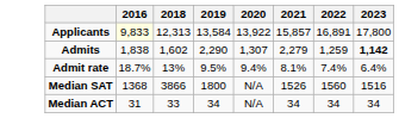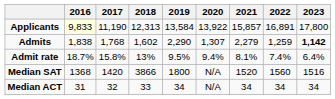 <table class="wikitable" style="float:right; font-size:85%; margin:10px; text-align:center; font-size:85%; margin:auto;">
 <tr>
 <th> </th>
 <th>2016</th>
+<th>2017</th>
 <th>2018</th>
 <th>2019</th>
 <th>2020</th>
 <th>2021</th>
 <th>2022</th>
 <th>2023</th>
 </tr>
 <tr>
 <td><strong>Applicants</strong></td>
 <td style="background: lightyellow;">9,833</td>
+<td>11,190</td>
 <td>12,313</td>
 <td>13,584</td>
 <td>13,922</td>
 <td>15,857</td>
 <td>16,891</td>
 <td>17,800</td>
 </tr>
 <tr>
 <td><strong>Admits</strong></td>
 <td>1,838</td>
+<td>1,768</td>
 <td>1,602</td>
 <td>2,290</td>
 <td>1,307</td>
 <td>2,279</td>
 <td>1,259</td>
 <td><strong>1,142</strong></td>
 </tr>
 <tr>
 <td><strong>Admit rate</strong></td>
 <td>18.7%</td>
+<td>15.8%</td>
 <td>13%</td>
 <td>9.5%</td>
 <td>9.4%</td>
 <td>8.1%</td>
 <td>7.4%</td>
 <td>6.4%</td>
 </tr>
 <tr>
 <td><strong>Median SAT</strong></td>
 <td>1368</td>
+<td>1420</td>
 <td>3866</td>
 <td>1800</td>
 <td>N/A</td>
-<td>1526</td>
+<td>1520</td>
 <td>1560</td>
 <td>1516</td>
 </tr>
 <tr>
 <td><strong>Median ACT</strong></td>
 <td>31</td>
+<td>32</td>
 <td>33</td>
 <td>34</td>
 <td>N/A</td>
 <td>34</td>
 <td>34</td>
 <td>34</td>
 </tr>
 </table>
